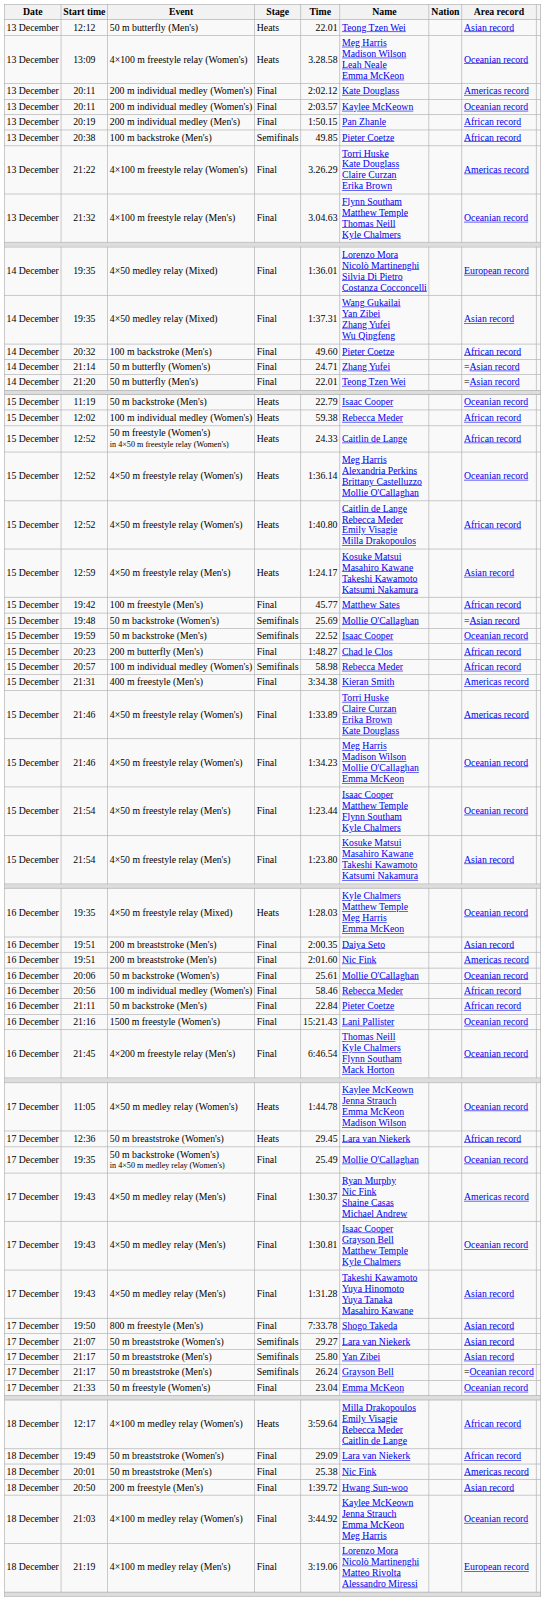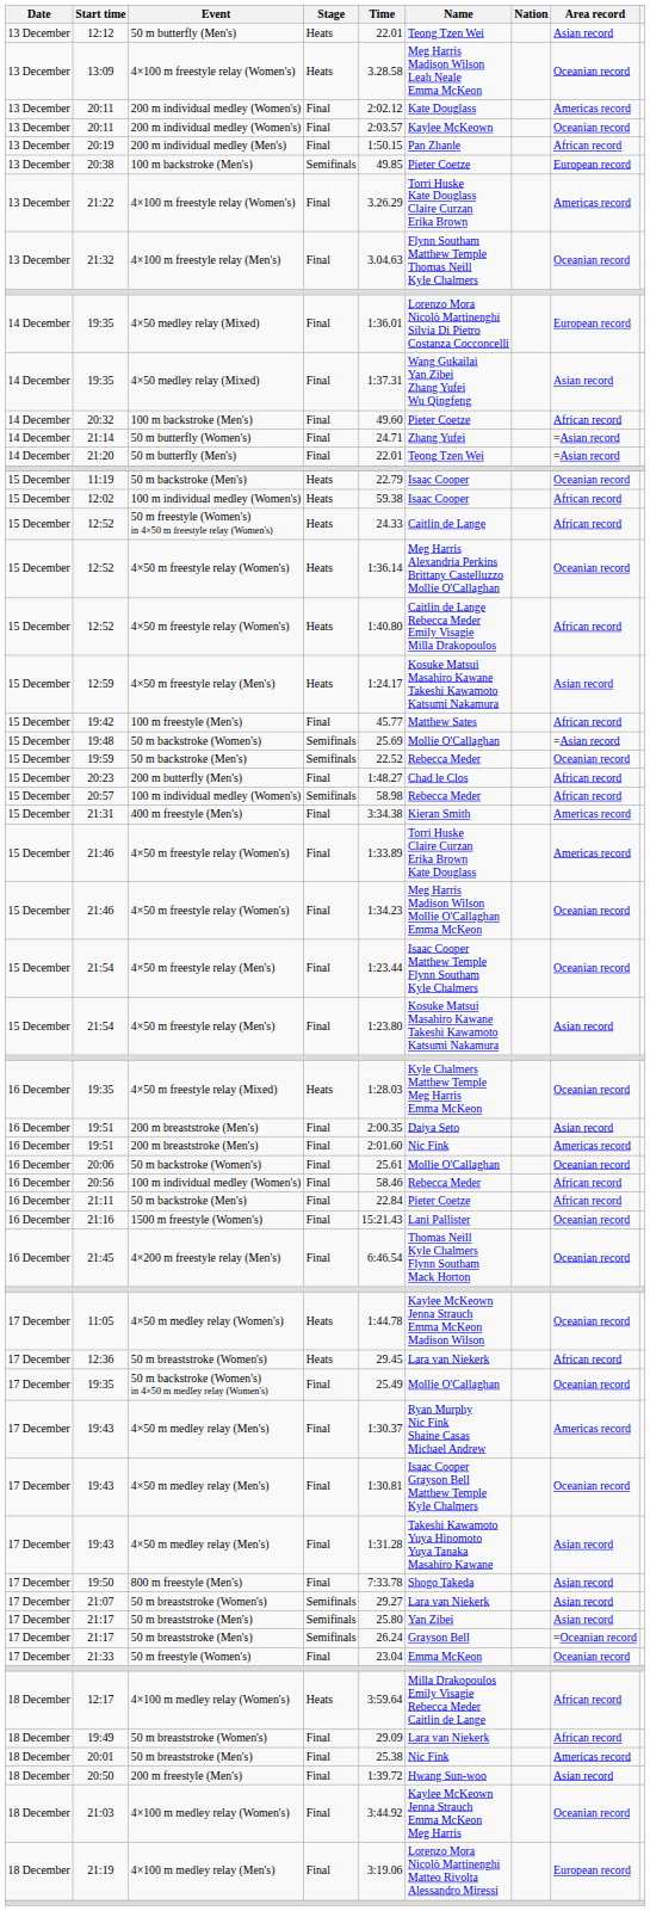 <table class="wikitable">
 <tr>
 <th>Date</th>
 <th>Start time</th>
 <th>Event</th>
 <th>Stage</th>
 <th>Time</th>
 <th>Name</th>
 <th>Nation</th>
 <th>Area record</th>
 <th></th>
 </tr>
 <tr>
 <td>13 December</td>
 <td style="text-align:center;">12:12</td>
 <td>50 m butterfly (Men's)</td>
 <td>Heats</td>
 <td align="right">22.01</td>
 <td><a href='#'>Teong Tzen Wei</a></td>
 <td></td>
 <td><a href='#'>Asian record</a></td>
 <td></td>
 </tr>
 <tr>
 <td>13 December</td>
 <td style="text-align:center;">13:09</td>
 <td>4×100 m freestyle relay (Women's)</td>
 <td>Heats</td>
 <td align="right">3.28.58</td>
 <td><a href='#'>Meg Harris</a><br><a href='#'>Madison Wilson</a><br><a href='#'>Leah Neale</a><br><a href='#'>Emma McKeon</a></td>
 <td></td>
 <td><a href='#'>Oceanian record</a></td>
 <td></td>
 </tr>
 <tr>
 <td>13 December</td>
 <td style="text-align:center;">20:11</td>
 <td>200 m individual medley (Women's)</td>
 <td>Final</td>
 <td align="right">2:02.12</td>
 <td><a href='#'>Kate Douglass</a></td>
 <td></td>
 <td><a href='#'>Americas record</a></td>
 <td></td>
 </tr>
 <tr>
 <td>13 December</td>
 <td style="text-align:center;">20:11</td>
 <td>200 m individual medley (Women's)</td>
 <td>Final</td>
 <td align="right">2:03.57</td>
 <td><a href='#'>Kaylee McKeown</a></td>
 <td></td>
 <td><a href='#'>Oceanian record</a></td>
 <td></td>
 </tr>
 <tr>
 <td>13 December</td>
 <td style="text-align:center;">20:19</td>
 <td>200 m individual medley (Men's)</td>
 <td>Final</td>
 <td align="right">1:50.15</td>
 <td><a href='#'>Pan Zhanle</a></td>
 <td></td>
 <td><a href='#'>African record</a></td>
 <td></td>
 </tr>
 <tr>
 <td>13 December</td>
 <td style="text-align:center;">20:38</td>
 <td>100 m backstroke (Men's)</td>
 <td>Semifinals</td>
 <td align="right">49.85</td>
 <td><a href='#'>Pieter Coetze</a></td>
 <td></td>
-<td><a href='#'>African record</a></td>
+<td><a href='#'>European record</a></td>
 <td></td>
 </tr>
 <tr>
 <td>13 December</td>
 <td style="text-align:center;">21:22</td>
 <td>4×100 m freestyle relay (Women's)</td>
 <td>Final</td>
 <td align="right">3.26.29</td>
 <td><a href='#'>Torri Huske</a><br><a href='#'>Kate Douglass</a><br><a href='#'>Claire Curzan</a><br><a href='#'>Erika Brown</a></td>
 <td></td>
 <td><a href='#'>Americas record</a></td>
 <td></td>
 </tr>
 <tr>
 <td>13 December</td>
 <td style="text-align:center;">21:32</td>
 <td>4×100 m freestyle relay (Men's)</td>
 <td>Final</td>
 <td align="right">3.04.63</td>
 <td><a href='#'>Flynn Southam</a><br><a href='#'>Matthew Temple</a><br><a href='#'>Thomas Neill</a><br><a href='#'>Kyle Chalmers</a></td>
 <td></td>
 <td><a href='#'>Oceanian record</a></td>
 <td></td>
 </tr>
 <tr bgcolor=#DDDDDD>
 <td colspan=9></td>
 </tr>
 <tr>
 <td>14 December</td>
 <td style="text-align:center;">19:35</td>
 <td>4×50 medley relay (Mixed)</td>
 <td>Final</td>
 <td align="right">1:36.01</td>
 <td><a href='#'>Lorenzo Mora</a><br><a href='#'>Nicolò Martinenghi</a><br><a href='#'>Silvia Di Pietro</a><br><a href='#'>Costanza Cocconcelli</a></td>
 <td></td>
 <td><a href='#'>European record</a></td>
 <td></td>
 </tr>
 <tr>
 <td>14 December</td>
 <td style="text-align:center;">19:35</td>
 <td>4×50 medley relay (Mixed)</td>
 <td>Final</td>
 <td align="right">1:37.31</td>
 <td><a href='#'>Wang Gukailai</a><br><a href='#'>Yan Zibei</a><br><a href='#'>Zhang Yufei</a><br><a href='#'>Wu Qingfeng</a></td>
 <td></td>
 <td><a href='#'>Asian record</a></td>
 <td></td>
 </tr>
 <tr>
 <td>14 December</td>
 <td style="text-align:center;">20:32</td>
 <td>100 m backstroke (Men's)</td>
 <td>Final</td>
 <td align="right">49.60</td>
 <td><a href='#'>Pieter Coetze</a></td>
 <td></td>
 <td><a href='#'>African record</a></td>
 <td></td>
 </tr>
 <tr>
 <td>14 December</td>
 <td style="text-align:center;">21:14</td>
 <td>50 m butterfly (Women's)</td>
 <td>Final</td>
 <td align="right">24.71</td>
 <td><a href='#'>Zhang Yufei</a></td>
 <td></td>
 <td>=<a href='#'>Asian record</a></td>
 <td></td>
 </tr>
 <tr>
 <td>14 December</td>
 <td style="text-align:center;">21:20</td>
 <td>50 m butterfly (Men's)</td>
 <td>Final</td>
 <td align="right">22.01</td>
 <td><a href='#'>Teong Tzen Wei</a></td>
 <td></td>
 <td>=<a href='#'>Asian record</a></td>
 <td></td>
 </tr>
 <tr bgcolor=#DDDDDD>
 <td colspan=9></td>
 </tr>
 <tr>
 <td>15 December</td>
 <td style="text-align:center;">11:19</td>
 <td>50 m backstroke (Men's)</td>
 <td>Heats</td>
 <td align="right">22.79</td>
 <td><a href='#'>Isaac Cooper</a></td>
 <td></td>
 <td><a href='#'>Oceanian record</a></td>
 <td></td>
 </tr>
 <tr>
 <td>15 December</td>
 <td style="text-align:center;">12:02</td>
 <td>100 m individual medley (Women's)</td>
 <td>Heats</td>
 <td align="right">59.38</td>
-<td><a href='#'>Rebecca Meder</a></td>
+<td><a href='#'>Isaac Cooper</a></td>
 <td></td>
 <td><a href='#'>African record</a></td>
 <td></td>
 </tr>
 <tr>
 <td>15 December</td>
 <td style="text-align:center;">12:52</td>
 <td>50 m freestyle (Women's)<br><small>in 4×50 m freestyle relay (Women's)</small></td>
 <td>Heats</td>
 <td align="right">24.33</td>
 <td><a href='#'>Caitlin de Lange</a></td>
 <td></td>
 <td><a href='#'>African record</a></td>
 <td></td>
 </tr>
 <tr>
 <td>15 December</td>
 <td style="text-align:center;">12:52</td>
 <td>4×50 m freestyle relay (Women's)</td>
 <td>Heats</td>
 <td align="right">1:36.14</td>
 <td><a href='#'>Meg Harris</a><br><a href='#'>Alexandria Perkins</a><br><a href='#'>Brittany Castelluzzo</a><br><a href='#'>Mollie O'Callaghan</a></td>
 <td></td>
 <td><a href='#'>Oceanian record</a></td>
 <td></td>
 </tr>
 <tr>
 <td>15 December</td>
 <td style="text-align:center;">12:52</td>
 <td>4×50 m freestyle relay (Women's)</td>
 <td>Heats</td>
 <td align="right">1:40.80</td>
 <td><a href='#'>Caitlin de Lange</a><br><a href='#'>Rebecca Meder</a><br><a href='#'>Emily Visagie</a><br><a href='#'>Milla Drakopoulos</a></td>
 <td></td>
 <td><a href='#'>African record</a></td>
 <td></td>
 </tr>
 <tr>
 <td>15 December</td>
 <td style="text-align:center;">12:59</td>
 <td>4×50 m freestyle relay (Men's)</td>
 <td>Heats</td>
 <td align="right">1:24.17</td>
 <td><a href='#'>Kosuke Matsui</a><br><a href='#'>Masahiro Kawane</a><br><a href='#'>Takeshi Kawamoto</a><br><a href='#'>Katsumi Nakamura</a></td>
 <td></td>
 <td><a href='#'>Asian record</a></td>
 <td></td>
 </tr>
 <tr>
 <td>15 December</td>
 <td style="text-align:center;">19:42</td>
 <td>100 m freestyle (Men's)</td>
 <td>Final</td>
 <td align="right">45.77</td>
 <td><a href='#'>Matthew Sates</a></td>
 <td></td>
 <td><a href='#'>African record</a></td>
 <td></td>
 </tr>
 <tr>
 <td>15 December</td>
 <td style="text-align:center;">19:48</td>
 <td>50 m backstroke (Women's)</td>
 <td>Semifinals</td>
 <td align="right">25.69</td>
 <td><a href='#'>Mollie O'Callaghan</a></td>
 <td></td>
 <td>=<a href='#'>Asian record</a></td>
 <td></td>
 </tr>
 <tr>
 <td>15 December</td>
 <td style="text-align:center;">19:59</td>
 <td>50 m backstroke (Men's)</td>
 <td>Semifinals</td>
 <td align="right">22.52</td>
-<td><a href='#'>Isaac Cooper</a></td>
+<td><a href='#'>Rebecca Meder</a></td>
 <td></td>
 <td><a href='#'>Oceanian record</a></td>
 <td></td>
 </tr>
 <tr>
 <td>15 December</td>
 <td style="text-align:center;">20:23</td>
 <td>200 m butterfly (Men's)</td>
 <td>Final</td>
 <td align="right">1:48.27</td>
 <td><a href='#'>Chad le Clos</a></td>
 <td></td>
 <td><a href='#'>African record</a></td>
 <td></td>
 </tr>
 <tr>
 <td>15 December</td>
 <td style="text-align:center;">20:57</td>
 <td>100 m individual medley (Women's)</td>
 <td>Semifinals</td>
 <td align="right">58.98</td>
 <td><a href='#'>Rebecca Meder</a></td>
 <td></td>
 <td><a href='#'>African record</a></td>
 <td></td>
 </tr>
 <tr>
 <td>15 December</td>
 <td style="text-align:center;">21:31</td>
 <td>400 m freestyle (Men's)</td>
 <td>Final</td>
 <td align="right">3:34.38</td>
 <td><a href='#'>Kieran Smith</a></td>
 <td></td>
 <td><a href='#'>Americas record</a></td>
 <td></td>
 </tr>
 <tr>
 <td>15 December</td>
 <td style="text-align:center;">21:46</td>
 <td>4×50 m freestyle relay (Women's)</td>
 <td>Final</td>
 <td align="right">1:33.89</td>
 <td><a href='#'>Torri Huske</a><br><a href='#'>Claire Curzan</a><br><a href='#'>Erika Brown</a><br><a href='#'>Kate Douglass</a></td>
 <td></td>
 <td><a href='#'>Americas record</a></td>
 <td></td>
 </tr>
 <tr>
 <td>15 December</td>
 <td style="text-align:center;">21:46</td>
 <td>4×50 m freestyle relay (Women's)</td>
 <td>Final</td>
 <td align="right">1:34.23</td>
 <td><a href='#'>Meg Harris</a><br><a href='#'>Madison Wilson</a><br><a href='#'>Mollie O'Callaghan</a><br><a href='#'>Emma McKeon</a></td>
 <td></td>
 <td><a href='#'>Oceanian record</a></td>
 <td></td>
 </tr>
 <tr>
 <td>15 December</td>
 <td style="text-align:center;">21:54</td>
 <td>4×50 m freestyle relay (Men's)</td>
 <td>Final</td>
 <td align="right">1:23.44</td>
 <td><a href='#'>Isaac Cooper</a><br><a href='#'>Matthew Temple</a><br><a href='#'>Flynn Southam</a><br><a href='#'>Kyle Chalmers</a></td>
 <td></td>
 <td><a href='#'>Oceanian record</a></td>
 <td></td>
 </tr>
 <tr>
 <td>15 December</td>
 <td style="text-align:center;">21:54</td>
 <td>4×50 m freestyle relay (Men's)</td>
 <td>Final</td>
 <td align="right">1:23.80</td>
 <td><a href='#'>Kosuke Matsui</a><br><a href='#'>Masahiro Kawane</a><br><a href='#'>Takeshi Kawamoto</a><br><a href='#'>Katsumi Nakamura</a></td>
 <td></td>
 <td><a href='#'>Asian record</a></td>
 <td></td>
 </tr>
 <tr bgcolor=#DDDDDD>
 <td colspan=9></td>
 </tr>
 <tr>
 <td>16 December</td>
 <td style="text-align:center;">19:35</td>
 <td>4×50 m freestyle relay (Mixed)</td>
 <td>Heats</td>
 <td align="right">1:28.03</td>
 <td><a href='#'>Kyle Chalmers</a><br><a href='#'>Matthew Temple</a><br><a href='#'>Meg Harris</a><br><a href='#'>Emma McKeon</a></td>
 <td></td>
 <td><a href='#'>Oceanian record</a></td>
 <td></td>
 </tr>
 <tr>
 <td>16 December</td>
 <td style="text-align:center;">19:51</td>
 <td>200 m breaststroke (Men's)</td>
 <td>Final</td>
 <td align="right">2:00.35</td>
 <td><a href='#'>Daiya Seto</a></td>
 <td></td>
 <td><a href='#'>Asian record</a></td>
 <td></td>
 </tr>
 <tr>
 <td>16 December</td>
 <td style="text-align:center;">19:51</td>
 <td>200 m breaststroke (Men's)</td>
 <td>Final</td>
 <td align="right">2:01.60</td>
 <td><a href='#'>Nic Fink</a></td>
 <td></td>
 <td><a href='#'>Americas record</a></td>
 <td></td>
 </tr>
 <tr>
 <td>16 December</td>
 <td style="text-align:center;">20:06</td>
 <td>50 m backstroke (Women's)</td>
 <td>Final</td>
 <td align="right">25.61</td>
 <td><a href='#'>Mollie O'Callaghan</a></td>
 <td></td>
 <td><a href='#'>Oceanian record</a></td>
 <td></td>
 </tr>
 <tr>
 <td>16 December</td>
 <td style="text-align:center;">20:56</td>
 <td>100 m individual medley (Women's)</td>
 <td>Final</td>
 <td align="right">58.46</td>
 <td><a href='#'>Rebecca Meder</a></td>
 <td></td>
 <td><a href='#'>African record</a></td>
 <td></td>
 </tr>
 <tr>
 <td>16 December</td>
 <td style="text-align:center;">21:11</td>
 <td>50 m backstroke (Men's)</td>
 <td>Final</td>
 <td align="right">22.84</td>
 <td><a href='#'>Pieter Coetze</a></td>
 <td></td>
 <td><a href='#'>African record</a></td>
 <td></td>
 </tr>
 <tr>
 <td>16 December</td>
 <td style="text-align:center;">21:16</td>
 <td>1500 m freestyle (Women's)</td>
 <td>Final</td>
 <td align="right">15:21.43</td>
 <td><a href='#'>Lani Pallister</a></td>
 <td></td>
 <td><a href='#'>Oceanian record</a></td>
 <td></td>
 </tr>
 <tr>
 <td>16 December</td>
 <td style="text-align:center;">21:45</td>
 <td>4×200 m freestyle relay (Men's)</td>
 <td>Final</td>
 <td align="right">6:46.54</td>
 <td><a href='#'>Thomas Neill</a><br><a href='#'>Kyle Chalmers</a><br><a href='#'>Flynn Southam</a><br><a href='#'>Mack Horton</a></td>
 <td></td>
 <td><a href='#'>Oceanian record</a></td>
 <td></td>
 </tr>
 <tr bgcolor=#DDDDDD>
 <td colspan=9></td>
 </tr>
 <tr>
 <td>17 December</td>
 <td style="text-align:center;">11:05</td>
 <td>4×50 m medley relay (Women's)</td>
 <td>Heats</td>
 <td align="right">1:44.78</td>
 <td><a href='#'>Kaylee McKeown</a><br><a href='#'>Jenna Strauch</a><br><a href='#'>Emma McKeon</a><br><a href='#'>Madison Wilson</a></td>
 <td></td>
 <td><a href='#'>Oceanian record</a></td>
 <td></td>
 </tr>
 <tr>
 <td>17 December</td>
 <td style="text-align:center;">12:36</td>
 <td>50 m breaststroke (Women's)</td>
 <td>Heats</td>
 <td align="right">29.45</td>
 <td><a href='#'>Lara van Niekerk</a></td>
 <td></td>
 <td><a href='#'>African record</a></td>
 <td></td>
 </tr>
 <tr>
 <td>17 December</td>
 <td style="text-align:center;">19:35</td>
 <td>50 m backstroke (Women's)<br><small>in 4×50 m medley relay (Women's)</small></td>
 <td>Final</td>
 <td align="right">25.49</td>
 <td><a href='#'>Mollie O'Callaghan</a></td>
 <td></td>
 <td><a href='#'>Oceanian record</a></td>
 <td></td>
 </tr>
 <tr>
 <td>17 December</td>
 <td style="text-align:center;">19:43</td>
 <td>4×50 m medley relay (Men's)</td>
 <td>Final</td>
 <td align="right">1:30.37</td>
 <td><a href='#'>Ryan Murphy</a><br><a href='#'>Nic Fink</a><br><a href='#'>Shaine Casas</a><br><a href='#'>Michael Andrew</a></td>
 <td></td>
 <td><a href='#'>Americas record</a></td>
 <td></td>
 </tr>
 <tr>
 <td>17 December</td>
 <td style="text-align:center;">19:43</td>
 <td>4×50 m medley relay (Men's)</td>
 <td>Final</td>
 <td align="right">1:30.81</td>
 <td><a href='#'>Isaac Cooper</a><br><a href='#'>Grayson Bell</a><br><a href='#'>Matthew Temple</a><br><a href='#'>Kyle Chalmers</a></td>
 <td></td>
 <td><a href='#'>Oceanian record</a></td>
 <td></td>
 </tr>
 <tr>
 <td>17 December</td>
 <td style="text-align:center;">19:43</td>
 <td>4×50 m medley relay (Men's)</td>
 <td>Final</td>
 <td align="right">1:31.28</td>
 <td><a href='#'>Takeshi Kawamoto</a><br><a href='#'>Yuya Hinomoto</a><br><a href='#'>Yuya Tanaka</a><br><a href='#'>Masahiro Kawane</a></td>
 <td></td>
 <td><a href='#'>Asian record</a></td>
 <td></td>
 </tr>
 <tr>
 <td>17 December</td>
 <td style="text-align:center;">19:50</td>
 <td>800 m freestyle (Men's)</td>
 <td>Final</td>
 <td align="right">7:33.78</td>
 <td><a href='#'>Shogo Takeda</a></td>
 <td></td>
 <td><a href='#'>Asian record</a></td>
 <td></td>
 </tr>
 <tr>
 <td>17 December</td>
 <td style="text-align:center;">21:07</td>
 <td>50 m breaststroke (Women's)</td>
 <td>Semifinals</td>
 <td align="right">29.27</td>
 <td><a href='#'>Lara van Niekerk</a></td>
 <td></td>
 <td><a href='#'>Asian record</a></td>
 <td></td>
 </tr>
 <tr>
 <td>17 December</td>
 <td style="text-align:center;">21:17</td>
 <td>50 m breaststroke (Men's)</td>
 <td>Semifinals</td>
 <td align="right">25.80</td>
 <td><a href='#'>Yan Zibei</a></td>
 <td></td>
 <td><a href='#'>Asian record</a></td>
 <td></td>
 </tr>
 <tr>
 <td>17 December</td>
 <td style="text-align:center;">21:17</td>
 <td>50 m breaststroke (Men's)</td>
 <td>Semifinals</td>
 <td align="right">26.24</td>
 <td><a href='#'>Grayson Bell</a></td>
 <td></td>
 <td>=<a href='#'>Oceanian record</a></td>
 <td></td>
 </tr>
 <tr>
 <td>17 December</td>
 <td style="text-align:center;">21:33</td>
 <td>50 m freestyle (Women's)</td>
 <td>Final</td>
 <td align="right">23.04</td>
 <td><a href='#'>Emma McKeon</a></td>
 <td></td>
 <td><a href='#'>Oceanian record</a></td>
 <td></td>
 </tr>
 <tr bgcolor=#DDDDDD>
 <td colspan=9></td>
 </tr>
 <tr>
 <td>18 December</td>
 <td style="text-align:center;">12:17</td>
 <td>4×100 m medley relay (Women's)</td>
 <td>Heats</td>
 <td align="right">3:59.64</td>
 <td><a href='#'>Milla Drakopoulos</a><br><a href='#'>Emily Visagie</a><br><a href='#'>Rebecca Meder</a><br><a href='#'>Caitlin de Lange</a></td>
 <td></td>
 <td><a href='#'>African record</a></td>
 <td></td>
 </tr>
 <tr>
 <td>18 December</td>
 <td style="text-align:center;">19:49</td>
 <td>50 m breaststroke (Women's)</td>
 <td>Final</td>
 <td align="right">29.09</td>
 <td><a href='#'>Lara van Niekerk</a></td>
 <td></td>
 <td><a href='#'>African record</a></td>
 <td></td>
 </tr>
 <tr>
 <td>18 December</td>
 <td style="text-align:center;">20:01</td>
 <td>50 m breaststroke (Men's)</td>
 <td>Final</td>
 <td align="right">25.38</td>
 <td><a href='#'>Nic Fink</a></td>
 <td></td>
 <td><a href='#'>Americas record</a></td>
 <td></td>
 </tr>
 <tr>
 <td>18 December</td>
 <td style="text-align:center;">20:50</td>
 <td>200 m freestyle (Men's)</td>
 <td>Final</td>
 <td align="right">1:39.72</td>
 <td><a href='#'>Hwang Sun-woo</a></td>
 <td></td>
 <td><a href='#'>Asian record</a></td>
 <td></td>
 </tr>
 <tr>
 <td>18 December</td>
 <td style="text-align:center;">21:03</td>
 <td>4×100 m medley relay (Women's)</td>
 <td>Final</td>
 <td align="right">3:44.92</td>
 <td><a href='#'>Kaylee McKeown</a><br><a href='#'>Jenna Strauch</a><br><a href='#'>Emma McKeon</a><br><a href='#'>Meg Harris</a></td>
 <td></td>
 <td><a href='#'>Oceanian record</a></td>
 <td></td>
 </tr>
 <tr>
 <td>18 December</td>
 <td style="text-align:center;">21:19</td>
 <td>4×100 m medley relay (Men's)</td>
 <td>Final</td>
 <td align="right">3:19.06</td>
 <td><a href='#'>Lorenzo Mora</a><br><a href='#'>Nicolò Martinenghi</a><br><a href='#'>Matteo Rivolta</a><br><a href='#'>Alessandro Miressi</a></td>
 <td></td>
 <td><a href='#'>European record</a></td>
 <td></td>
 </tr>
 <tr bgcolor=#DDDDDD>
 <td colspan=9></td>
 </tr>
 </table>
